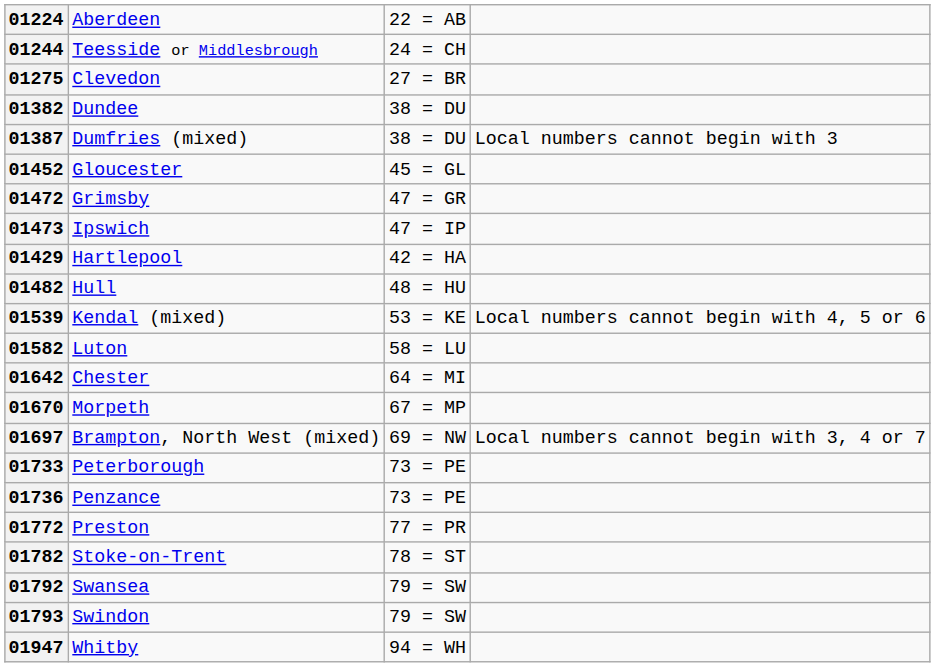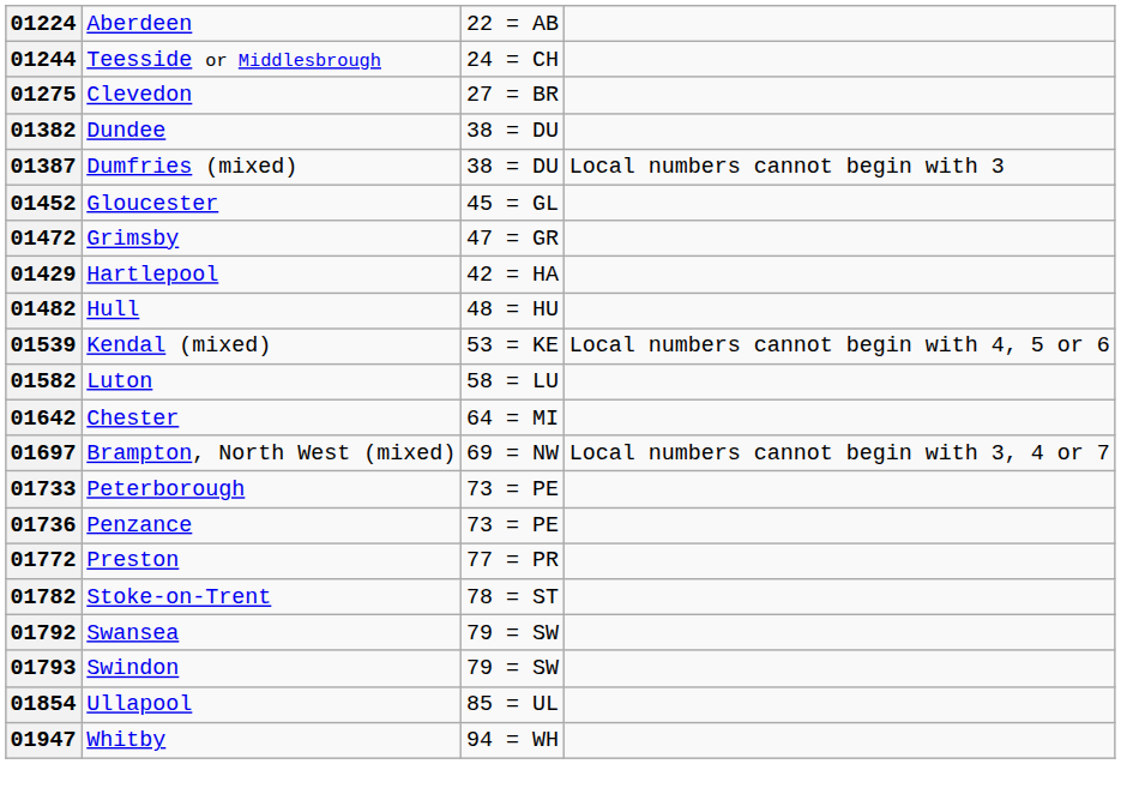 <table class="wikitable" style="width: auto; margin-left: 1.5em;">
 <tr>
 <th scope="row">01224</th>
 <td><a href='#'>Aberdeen</a></td>
 <td>22 = AB</td>
 <td></td>
 </tr>
 <tr>
 <th scope="row">01244</th>
 <td><a href='#'>Teesside</a> <small>or <a href='#'>Middlesbrough</a></small></td>
 <td>24 = CH</td>
 <td></td>
 </tr>
 <tr>
 <th scope="row">01275</th>
 <td><a href='#'>Clevedon</a></td>
 <td>27 = BR</td>
 <td></td>
 </tr>
 <tr>
 <th scope="row">01382</th>
 <td><a href='#'>Dundee</a></td>
 <td>38 = DU</td>
 <td></td>
 </tr>
 <tr>
 <th scope="row">01387</th>
 <td><a href='#'>Dumfries</a> (mixed)</td>
 <td>38 = DU</td>
 <td>Local numbers cannot begin with 3</td>
 </tr>
 <tr>
 <th scope="row">01452</th>
 <td><a href='#'>Gloucester</a></td>
 <td>45 = GL</td>
 <td></td>
 </tr>
 <tr>
 <th scope="row">01472</th>
 <td><a href='#'>Grimsby</a></td>
 <td>47 = GR</td>
 <td></td>
 </tr>
 <tr>
-<th scope="row">01473</th>
-<td><a href='#'>Ipswich</a></td>
-<td>47 = IP</td>
-<td></td>
-</tr>
-<tr>
 <th scope="row">01429</th>
 <td><a href='#'>Hartlepool</a></td>
 <td>42 = HA</td>
 <td></td>
 </tr>
 <tr>
 <th scope="row">01482</th>
 <td><a href='#'>Hull</a></td>
 <td>48 = HU</td>
 <td></td>
 </tr>
 <tr>
 <th scope="row">01539</th>
 <td><a href='#'>Kendal</a> (mixed)</td>
 <td>53 = KE</td>
 <td>Local numbers cannot begin with 4, 5 or 6</td>
 </tr>
 <tr>
 <th scope="row">01582</th>
 <td><a href='#'>Luton</a></td>
 <td>58 = LU</td>
 <td></td>
 </tr>
 <tr>
 <th scope="row">01642</th>
 <td><a href='#'>Chester</a></td>
 <td>64 = MI</td>
-<td></td>
-</tr>
-<tr>
-<th scope="row">01670</th>
-<td><a href='#'>Morpeth</a></td>
-<td>67 = MP</td>
 <td></td>
 </tr>
 <tr>
 <th scope="row">01697</th>
 <td><a href='#'>Brampton</a>, North West (mixed)</td>
 <td>69 = NW</td>
 <td>Local numbers cannot begin with 3, 4 or 7</td>
 </tr>
 <tr>
 <th scope="row">01733</th>
 <td><a href='#'>Peterborough</a></td>
 <td>73 = PE</td>
 <td></td>
 </tr>
 <tr>
 <th scope="row">01736</th>
 <td><a href='#'>Penzance</a></td>
 <td>73 = PE</td>
 <td></td>
 </tr>
 <tr>
 <th scope="row">01772</th>
 <td><a href='#'>Preston</a></td>
 <td>77 = PR</td>
 <td></td>
 </tr>
 <tr>
 <th scope="row">01782</th>
 <td><a href='#'>Stoke-on-Trent</a></td>
 <td>78 = ST</td>
 <td></td>
 </tr>
 <tr>
 <th scope="row">01792</th>
 <td><a href='#'>Swansea</a></td>
 <td>79 = SW</td>
 <td></td>
 </tr>
 <tr>
 <th scope="row">01793</th>
 <td><a href='#'>Swindon</a></td>
 <td>79 = SW</td>
 <td></td>
 </tr>
 <tr>
+<th scope="row">01854</th>
+<td><a href='#'>Ullapool</a></td>
+<td>85 = UL</td>
+<td></td>
+</tr>
+<tr>
 <th scope="row">01947</th>
 <td><a href='#'>Whitby</a></td>
 <td>94 = WH</td>
 <td></td>
 </tr>
 </table>
